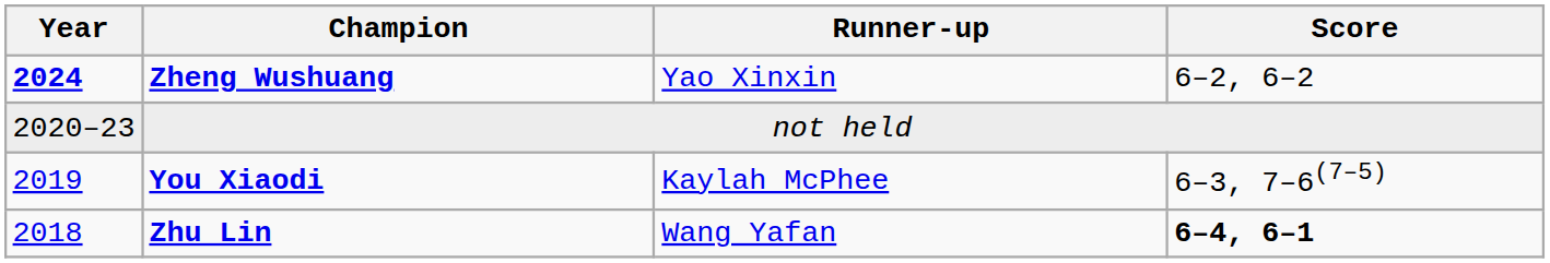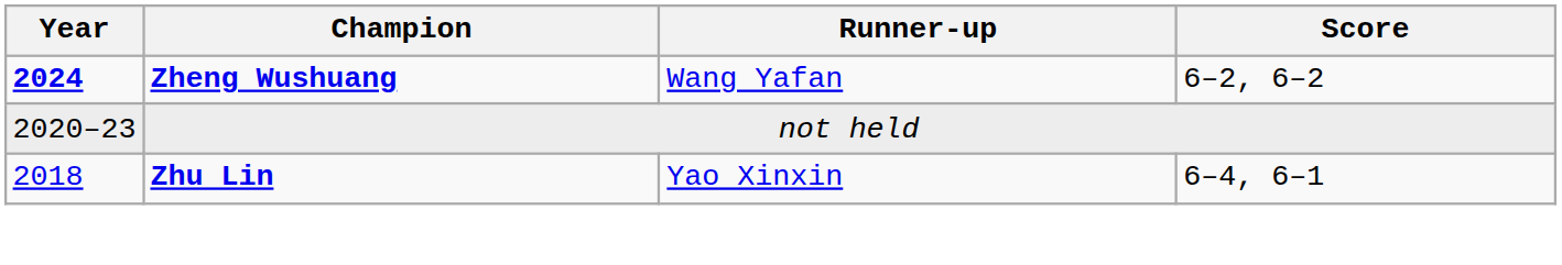 <table class="wikitable" style="font-size:90%">
 <tr>
 <th>Year</th>
 <th width="200">Champion</th>
 <th width="200">Runner-up</th>
 <th width="145">Score</th>
 </tr>
 <tr>
 <td><strong><a href='#'>2024</a></strong></td>
 <td> <strong><a href='#'>Zheng Wushuang</a></strong></td>
-<td> <a href='#'>Yao Xinxin</a></td>
+<td> <a href='#'>Wang Yafan</a></td>
 <td>6–2, 6–2</td>
 </tr>
 <tr>
 <td style="background:#ededed">2020–23</td>
 <td colspan=3 align=center style="background:#ededed"><em>not held</em></td>
 </tr>
 <tr>
-<td><a href='#'>2019</a></td>
-<td> <strong><a href='#'>You Xiaodi</a></strong></td>
-<td> <a href='#'>Kaylah McPhee</a></td>
-<td>6–3, 7–6<sup>(7–5)</sup></td>
-</tr>
-<tr>
 <td><a href='#'>2018</a></td>
 <td> <strong><a href='#'>Zhu Lin</a></strong></td>
-<td> <a href='#'>Wang Yafan</a></td>
-<td><strong>6–4, 6–1</strong></td>
+<td> <a href='#'>Yao Xinxin</a></td>
+<td>6–4, 6–1</td>
 </tr>
 </table>
